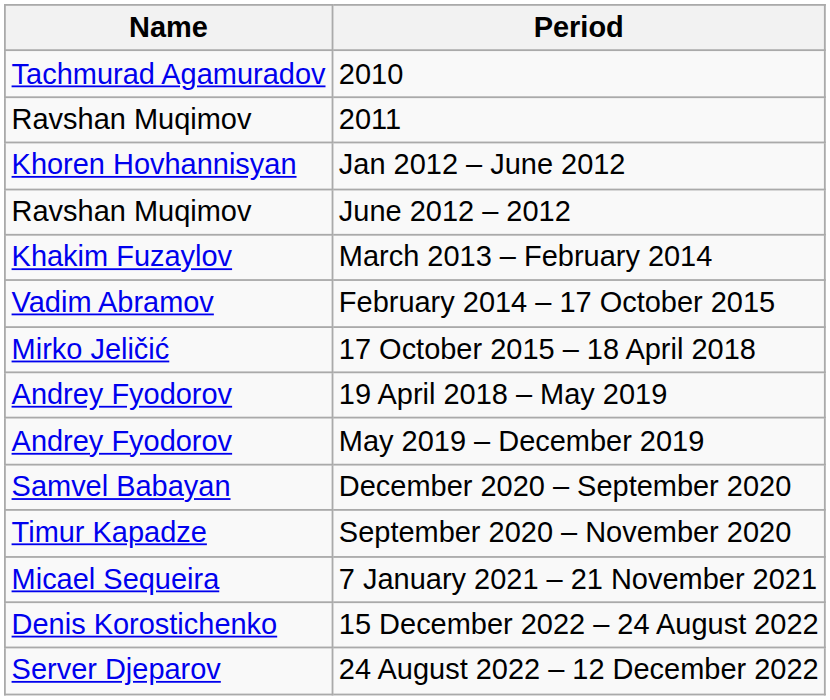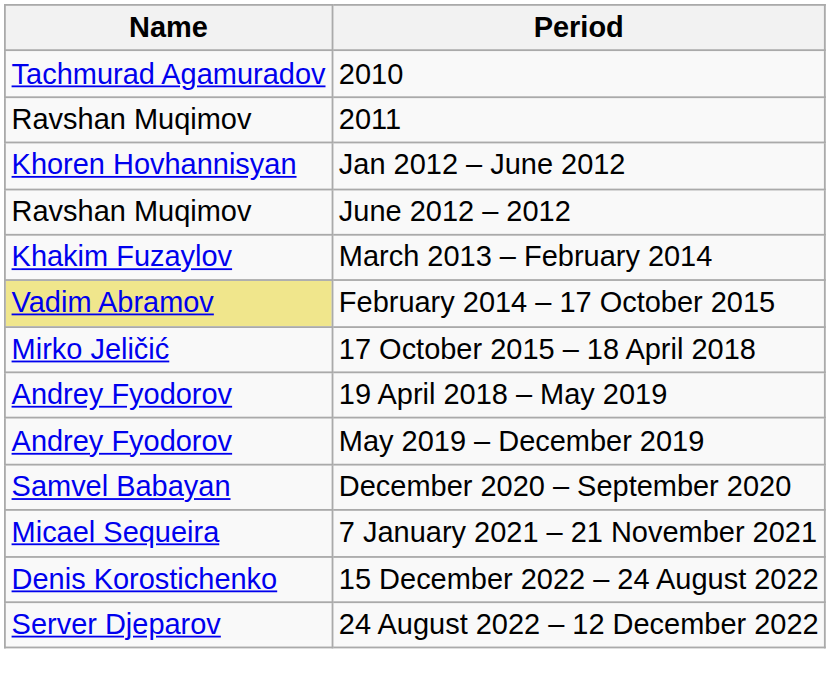 <table class="wikitable  ">
 <tr style="text-align:left;">
 <th>Name</th>
 <th>Period</th>
 </tr>
 <tr>
 <td> <a href='#'>Tachmurad Agamuradov</a></td>
 <td>2010</td>
 </tr>
 <tr>
 <td> Ravshan Muqimov</td>
 <td>2011</td>
 </tr>
 <tr>
 <td> <a href='#'>Khoren Hovhannisyan</a></td>
 <td>Jan 2012 – June 2012</td>
 </tr>
 <tr>
 <td> Ravshan Muqimov</td>
 <td>June 2012 – 2012</td>
 </tr>
 <tr>
 <td> <a href='#'>Khakim Fuzaylov</a></td>
 <td>March 2013 – February 2014</td>
 </tr>
 <tr>
-<td> <a href='#'>Vadim Abramov</a></td>
+<td style="background: khaki;"> <a href='#'>Vadim Abramov</a></td>
 <td>February 2014 – 17 October 2015</td>
 </tr>
 <tr>
 <td> <a href='#'>Mirko Jeličić</a></td>
 <td>17 October 2015 – 18 April 2018</td>
 </tr>
 <tr>
 <td> <a href='#'>Andrey Fyodorov</a></td>
 <td>19 April 2018 – May 2019</td>
 </tr>
 <tr>
 <td> <a href='#'>Andrey Fyodorov</a></td>
 <td>May 2019 – December 2019</td>
 </tr>
 <tr>
 <td> <a href='#'>Samvel Babayan</a></td>
 <td>December 2020 – September 2020</td>
 </tr>
 <tr>
-<td> <a href='#'>Timur Kapadze</a></td>
-<td>September 2020 – November 2020</td>
-</tr>
-<tr>
 <td> <a href='#'>Micael Sequeira</a></td>
 <td>7 January 2021 – 21 November 2021</td>
 </tr>
 <tr>
 <td> <a href='#'>Denis Korostichenko</a></td>
 <td>15 December 2022 – 24 August 2022</td>
 </tr>
 <tr>
 <td> <a href='#'>Server Djeparov</a></td>
 <td>24 August 2022 – 12 December 2022</td>
 </tr>
 </table>
